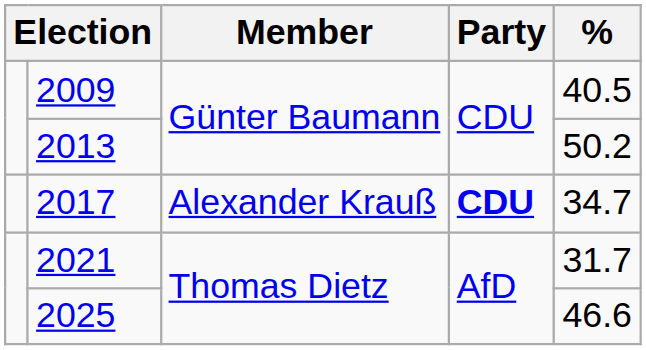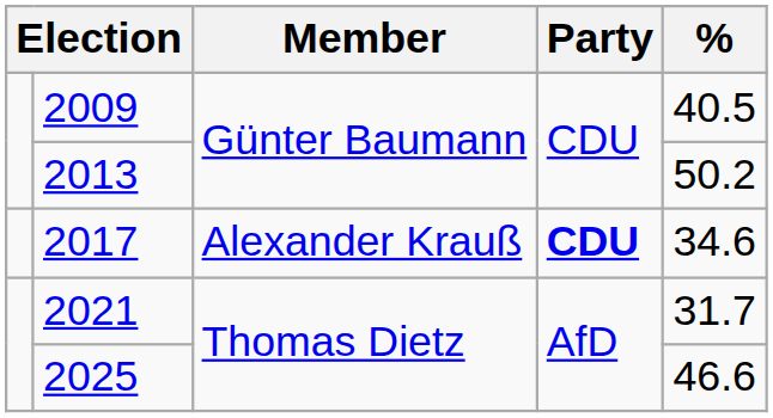 <table class=wikitable>
 <tr>
 <th colspan=2>Election</th>
 <th>Member</th>
 <th>Party</th>
 <th>%</th>
 </tr>
 <tr>
 <td rowspan=2 bgcolor=></td>
 <td><a href='#'>2009</a></td>
 <td rowspan=2><a href='#'>Günter Baumann</a></td>
 <td rowspan=2><a href='#'>CDU</a></td>
 <td align=right>40.5</td>
 </tr>
 <tr>
 <td><a href='#'>2013</a></td>
 <td align=right>50.2</td>
 </tr>
 <tr>
 <td bgcolor=></td>
 <td><a href='#'>2017</a></td>
 <td><a href='#'>Alexander Krauß</a></td>
 <td><strong><a href='#'>CDU</a></strong></td>
-<td align=right>34.7</td>
+<td align=right>34.6</td>
 </tr>
 <tr>
 <td rowspan=2 bgcolor=></td>
 <td><a href='#'>2021</a></td>
 <td rowspan=2><a href='#'>Thomas Dietz</a></td>
 <td rowspan=2><a href='#'>AfD</a></td>
 <td align=right>31.7</td>
 </tr>
 <tr>
 <td><a href='#'>2025</a></td>
 <td align=right>46.6</td>
 </tr>
 </table>
